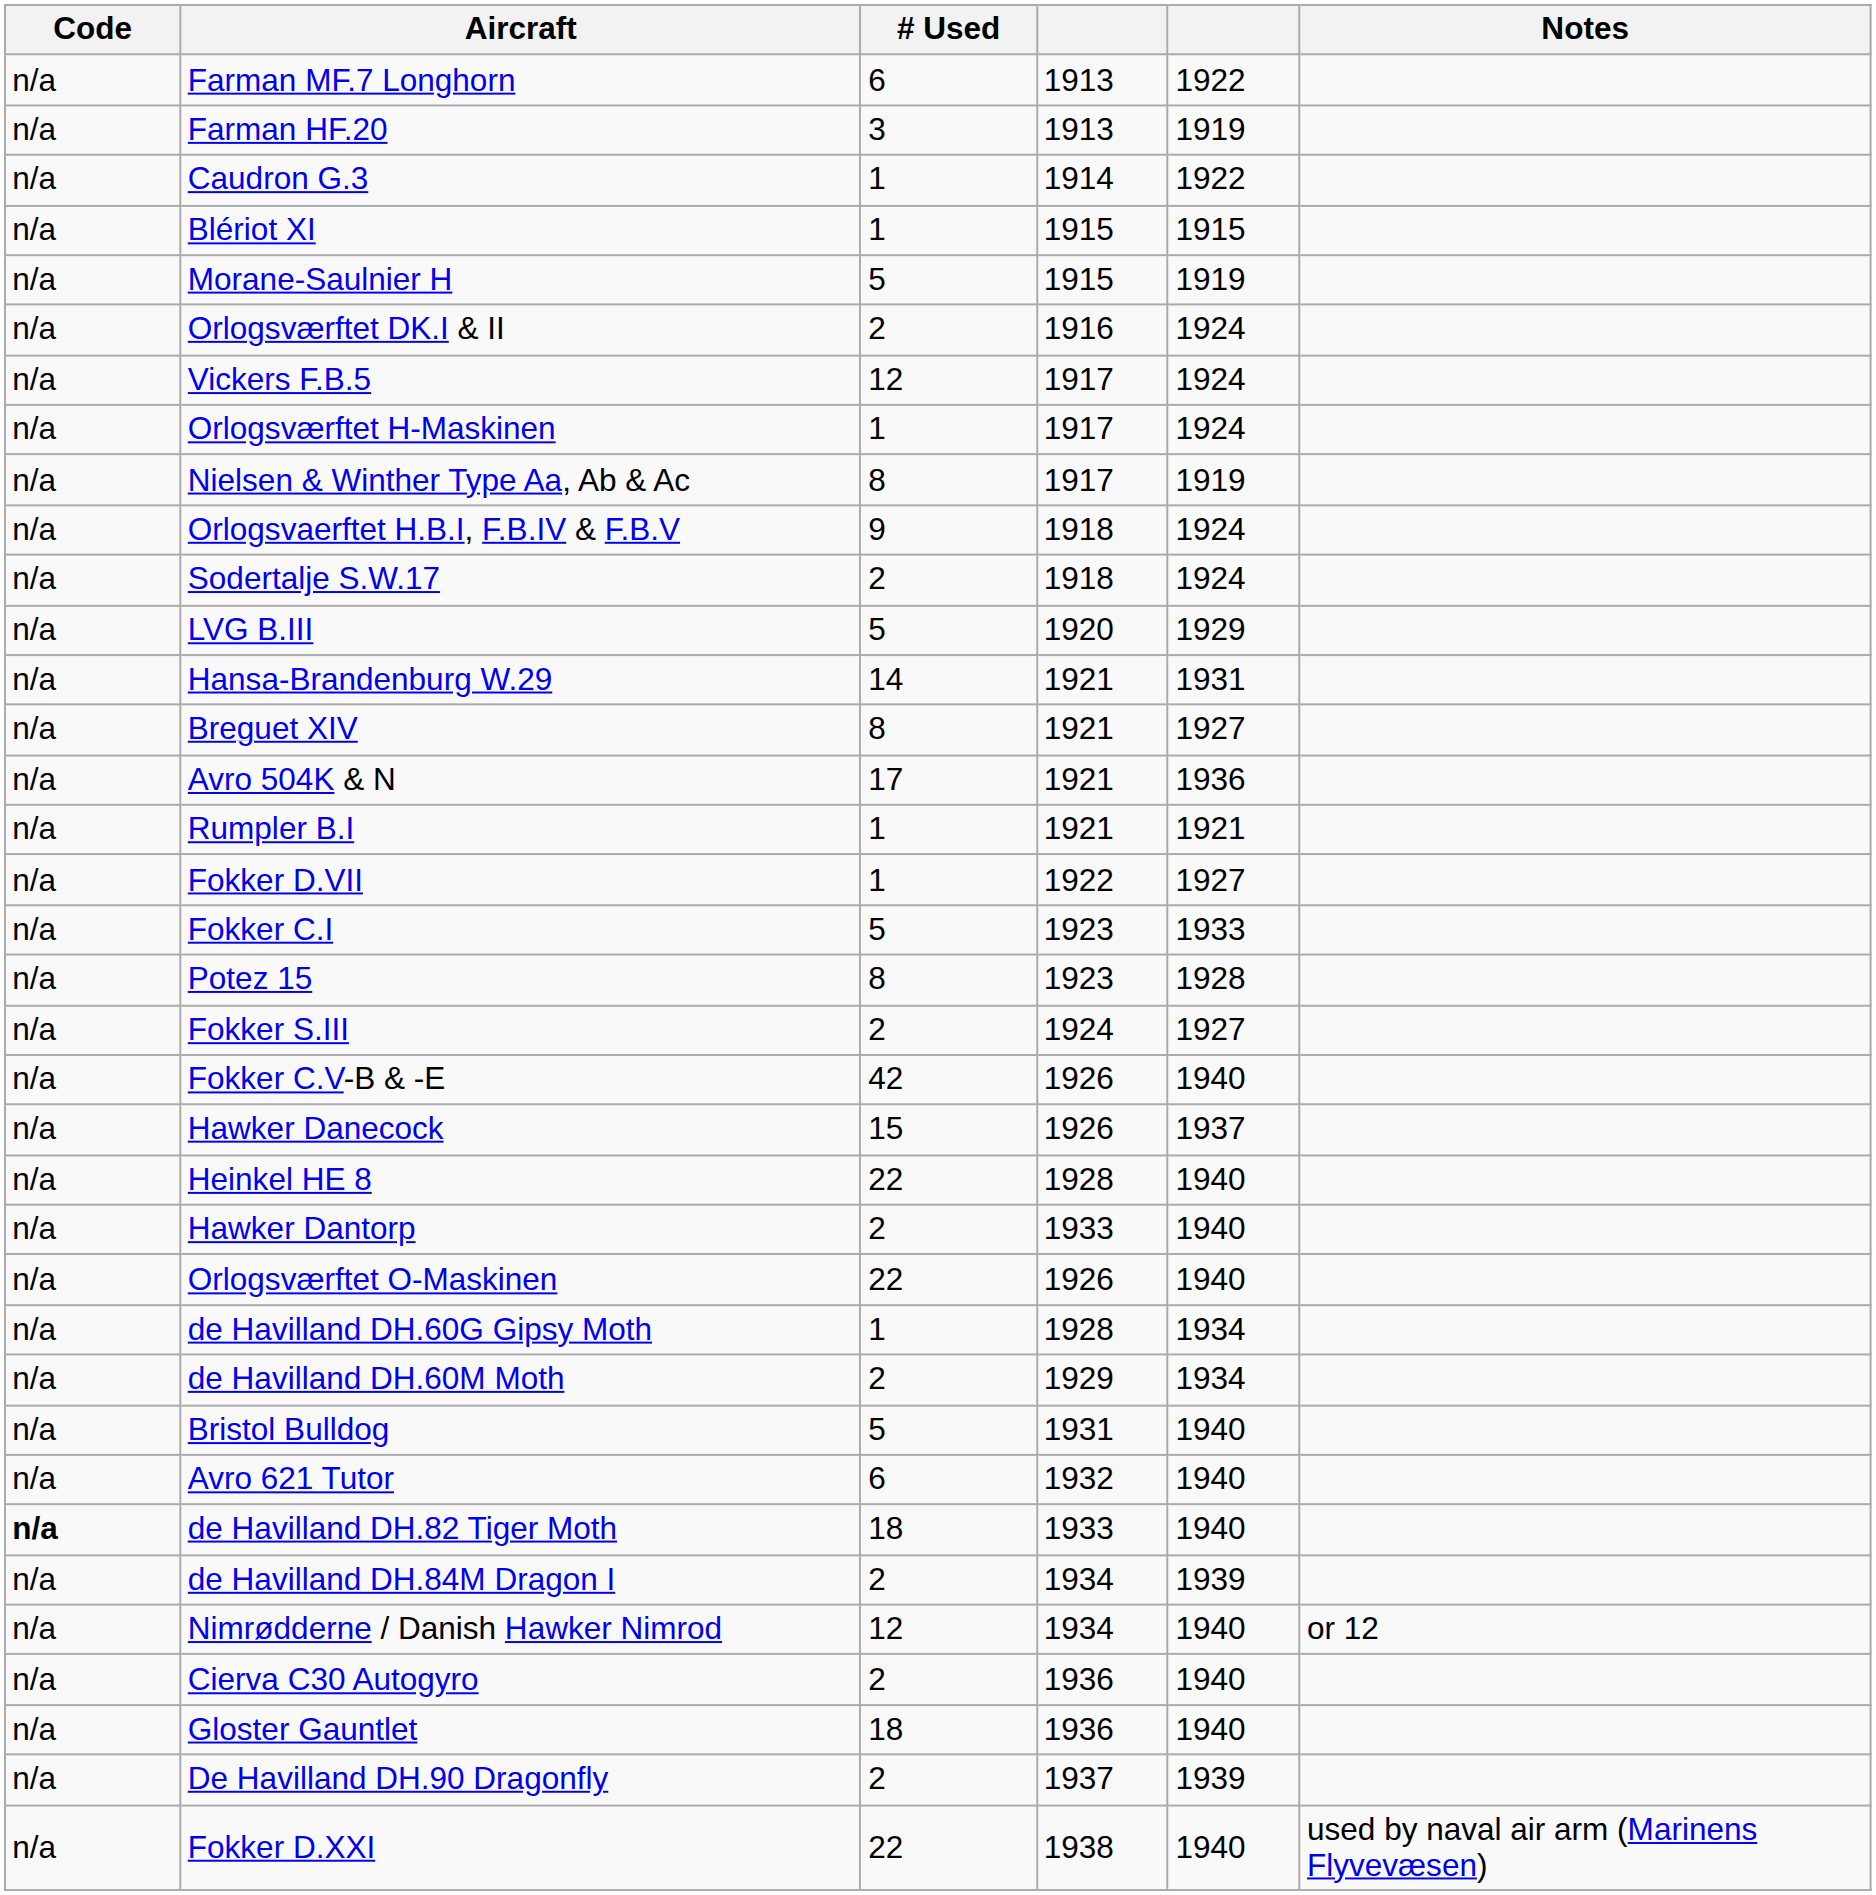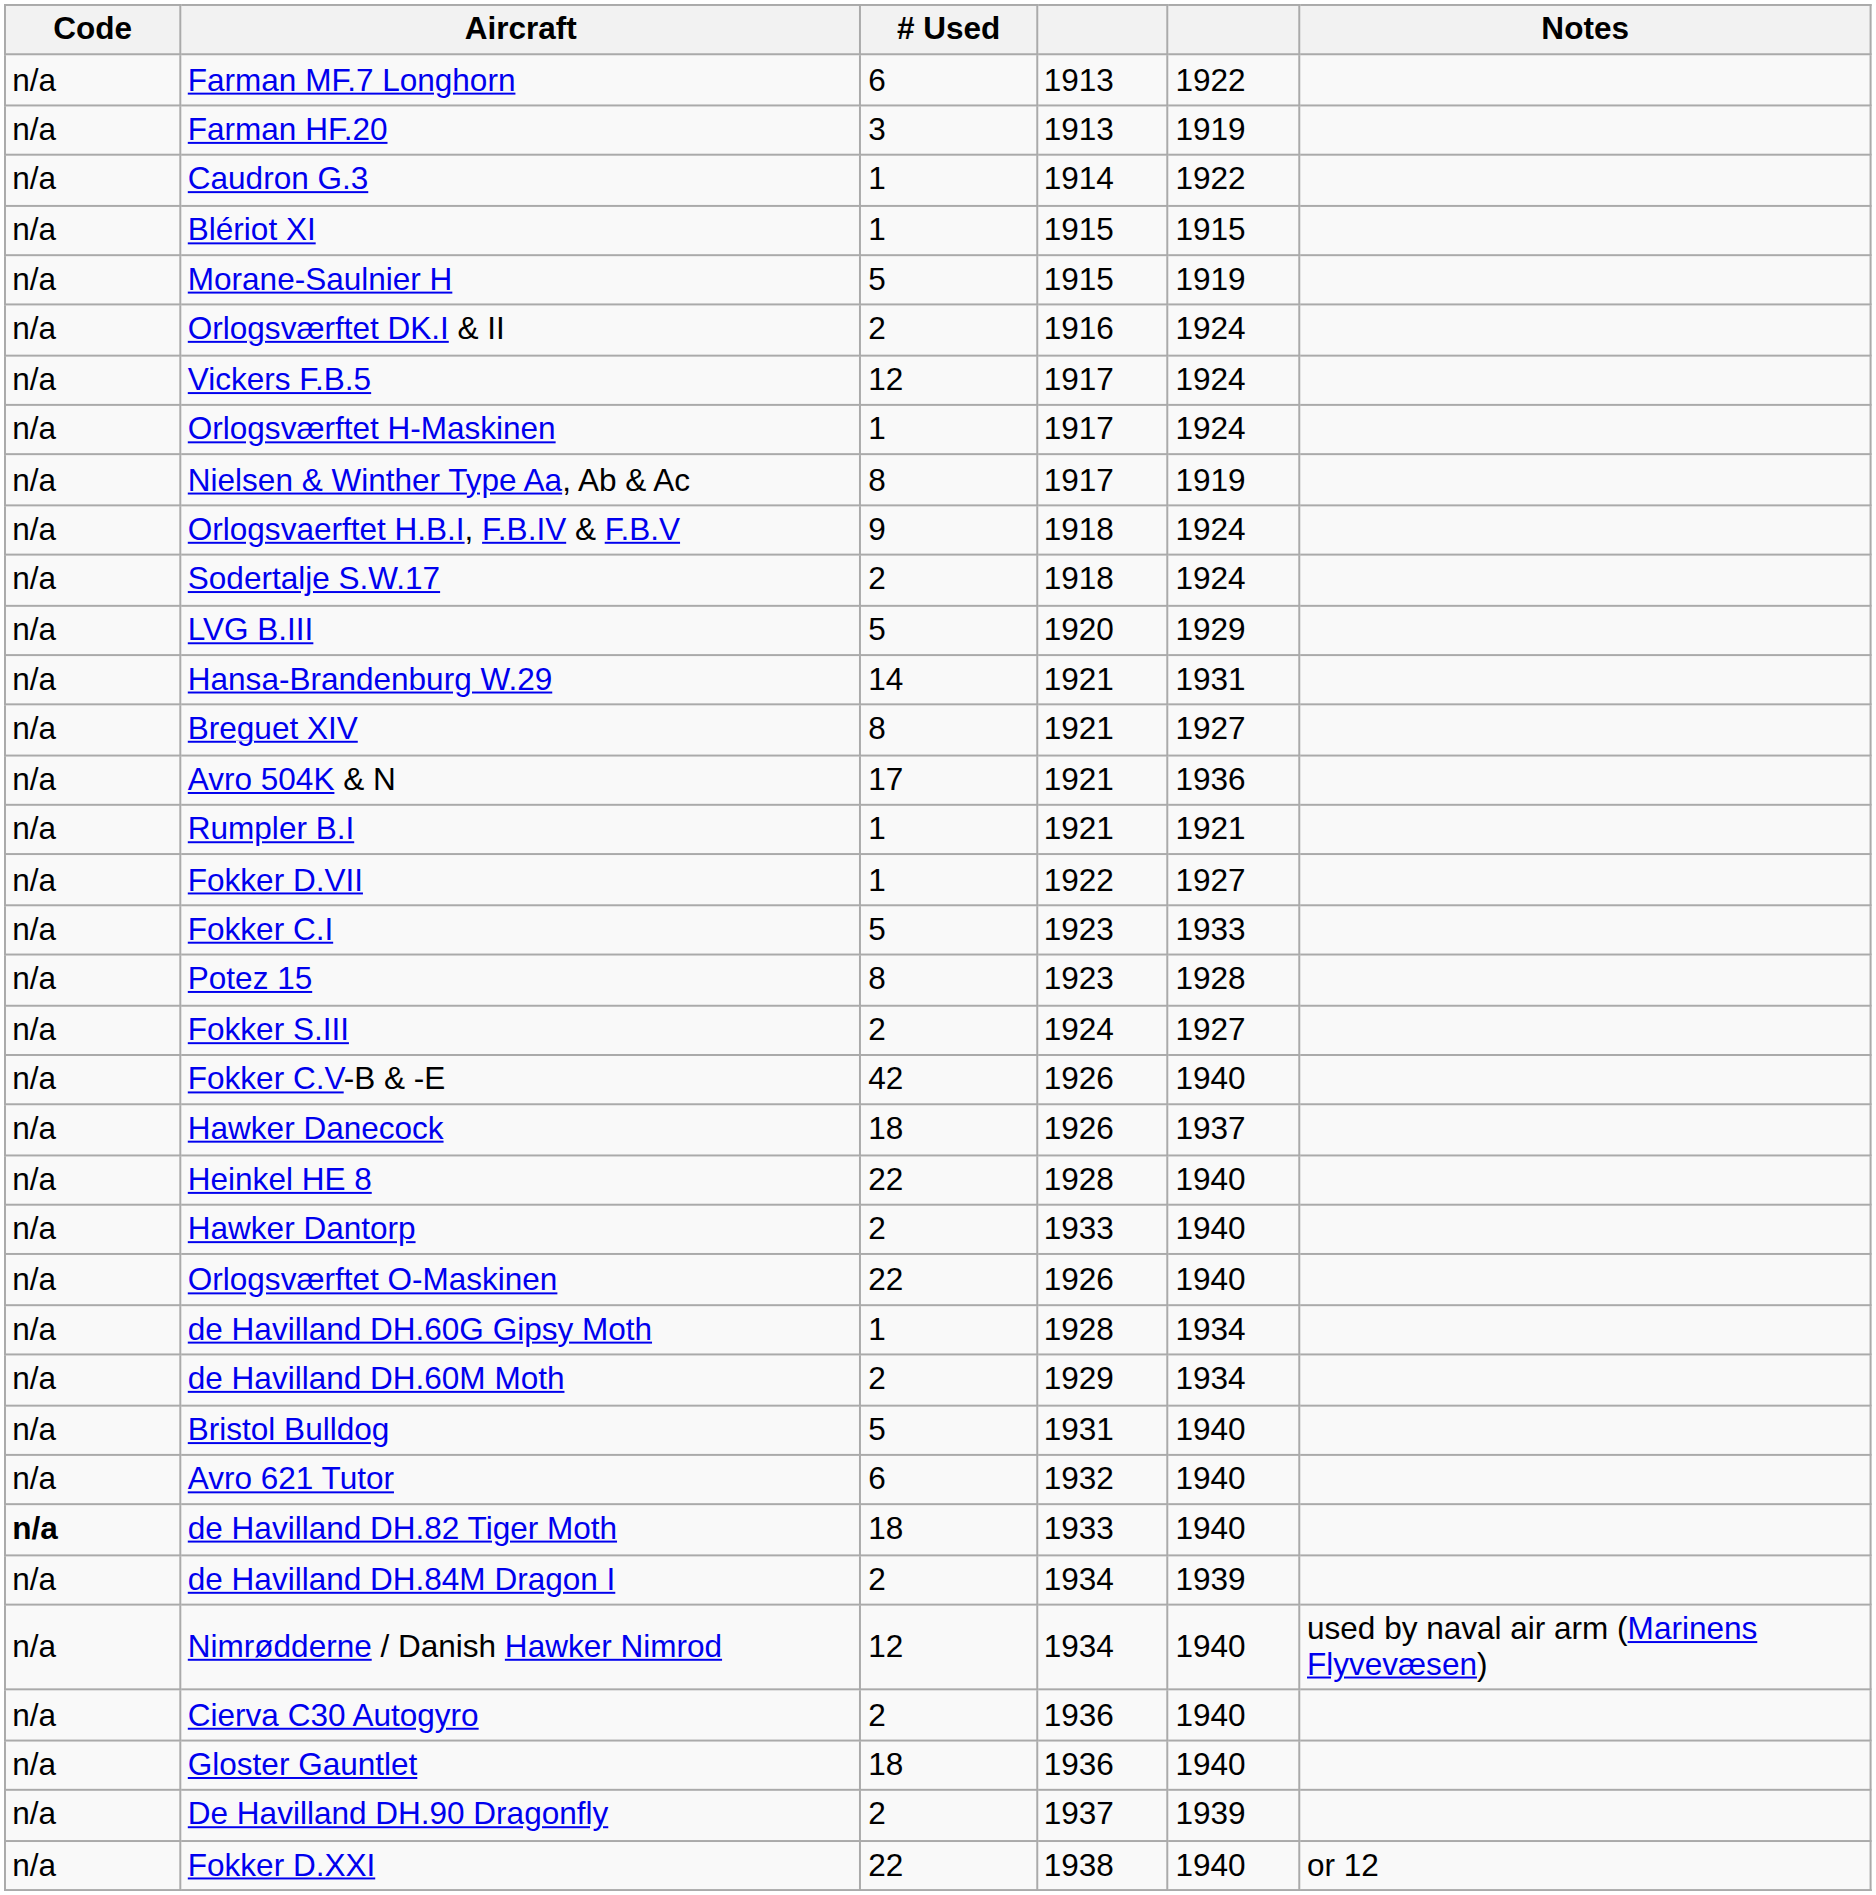 <table class="wikitable sortable" width=75%>
 <tr>
 <th width=8%>Code</th>
 <th width=31%>Aircraft</th>
 <th width=8%># Used</th>
 <th width=6%></th>
 <th width=6%></th>
 <th width=26%>Notes</th>
 </tr>
 <tr>
 <td>n/a</td>
 <td><a href='#'>Farman MF.7 Longhorn</a></td>
 <td>6</td>
 <td>1913</td>
 <td>1922</td>
 <td></td>
 </tr>
 <tr>
 <td>n/a</td>
 <td><a href='#'>Farman HF.20</a></td>
 <td>3</td>
 <td>1913</td>
 <td>1919</td>
 <td></td>
 </tr>
 <tr>
 <td>n/a</td>
 <td><a href='#'>Caudron G.3</a></td>
 <td>1</td>
 <td>1914</td>
 <td>1922</td>
 <td></td>
 </tr>
 <tr>
 <td>n/a</td>
 <td><a href='#'>Blériot XI</a></td>
 <td>1</td>
 <td>1915</td>
 <td>1915</td>
 <td></td>
 </tr>
 <tr>
 <td>n/a</td>
 <td><a href='#'>Morane-Saulnier H</a></td>
 <td>5</td>
 <td>1915</td>
 <td>1919</td>
 <td></td>
 </tr>
 <tr>
 <td>n/a</td>
 <td><a href='#'>Orlogsværftet DK.I</a> & II</td>
 <td>2</td>
 <td>1916</td>
 <td>1924</td>
 <td></td>
 </tr>
 <tr>
 <td>n/a</td>
 <td><a href='#'>Vickers F.B.5</a></td>
 <td>12</td>
 <td>1917</td>
 <td>1924</td>
 <td></td>
 </tr>
 <tr>
 <td>n/a</td>
 <td><a href='#'>Orlogsværftet H-Maskinen</a></td>
 <td>1</td>
 <td>1917</td>
 <td>1924</td>
 <td></td>
 </tr>
 <tr>
 <td>n/a</td>
 <td><a href='#'>Nielsen & Winther Type Aa</a>, Ab & Ac</td>
 <td>8</td>
 <td>1917</td>
 <td>1919</td>
 <td></td>
 </tr>
 <tr>
 <td>n/a</td>
 <td><a href='#'>Orlogsvaerftet H.B.I</a>, <a href='#'>F.B.IV</a> & <a href='#'>F.B.V</a></td>
 <td>9</td>
 <td>1918</td>
 <td>1924</td>
 <td></td>
 </tr>
 <tr>
 <td>n/a</td>
 <td><a href='#'>Sodertalje S.W.17</a></td>
 <td>2</td>
 <td>1918</td>
 <td>1924</td>
 <td></td>
 </tr>
 <tr>
 <td>n/a</td>
 <td><a href='#'>LVG B.III</a></td>
 <td>5</td>
 <td>1920</td>
 <td>1929</td>
 <td></td>
 </tr>
 <tr>
 <td>n/a</td>
 <td><a href='#'>Hansa-Brandenburg W.29</a></td>
 <td>14</td>
 <td>1921</td>
 <td>1931</td>
 <td></td>
 </tr>
 <tr>
 <td>n/a</td>
 <td><a href='#'>Breguet XIV</a></td>
 <td>8</td>
 <td>1921</td>
 <td>1927</td>
 <td></td>
 </tr>
 <tr>
 <td>n/a</td>
 <td><a href='#'>Avro 504K</a> & N</td>
 <td>17</td>
 <td>1921</td>
 <td>1936</td>
 <td></td>
 </tr>
 <tr>
 <td>n/a</td>
 <td><a href='#'>Rumpler B.I</a></td>
 <td>1</td>
 <td>1921</td>
 <td>1921</td>
 <td></td>
 </tr>
 <tr>
 <td>n/a</td>
 <td><a href='#'>Fokker D.VII</a></td>
 <td>1</td>
 <td>1922</td>
 <td>1927</td>
 <td></td>
 </tr>
 <tr>
 <td>n/a</td>
 <td><a href='#'>Fokker C.I</a></td>
 <td>5</td>
 <td>1923</td>
 <td>1933</td>
 <td></td>
 </tr>
 <tr>
 <td>n/a</td>
 <td><a href='#'>Potez 15</a></td>
 <td>8</td>
 <td>1923</td>
 <td>1928</td>
 <td></td>
 </tr>
 <tr>
 <td>n/a</td>
 <td><a href='#'>Fokker S.III</a></td>
 <td>2</td>
 <td>1924</td>
 <td>1927</td>
 <td></td>
 </tr>
 <tr>
 <td>n/a</td>
 <td><a href='#'>Fokker C.V</a>-B & -E</td>
 <td>42</td>
 <td>1926</td>
 <td>1940</td>
 <td></td>
 </tr>
 <tr>
 <td>n/a</td>
 <td><a href='#'>Hawker Danecock</a></td>
-<td>15</td>
+<td>18</td>
 <td>1926</td>
 <td>1937</td>
 <td></td>
 </tr>
 <tr>
 <td>n/a</td>
 <td><a href='#'>Heinkel HE 8</a></td>
 <td>22</td>
 <td>1928</td>
 <td>1940</td>
 <td></td>
 </tr>
 <tr>
 <td>n/a</td>
 <td><a href='#'>Hawker Dantorp</a></td>
 <td>2</td>
 <td>1933</td>
 <td>1940</td>
 <td></td>
 </tr>
 <tr>
 <td>n/a</td>
 <td><a href='#'>Orlogsværftet O-Maskinen</a></td>
 <td>22</td>
 <td>1926</td>
 <td>1940</td>
 <td></td>
 </tr>
 <tr>
 <td>n/a</td>
 <td><a href='#'>de Havilland DH.60G Gipsy Moth</a></td>
 <td>1</td>
 <td>1928</td>
 <td>1934</td>
 <td></td>
 </tr>
 <tr>
 <td>n/a</td>
 <td><a href='#'>de Havilland DH.60M Moth</a></td>
 <td>2</td>
 <td>1929</td>
 <td>1934</td>
 <td></td>
 </tr>
 <tr>
 <td>n/a</td>
 <td><a href='#'>Bristol Bulldog</a></td>
 <td>5</td>
 <td>1931</td>
 <td>1940</td>
 <td></td>
 </tr>
 <tr>
 <td>n/a</td>
 <td><a href='#'>Avro 621 Tutor</a></td>
 <td>6</td>
 <td>1932</td>
 <td>1940</td>
 <td></td>
 </tr>
 <tr>
 <td><strong>n/a</strong></td>
 <td><a href='#'>de Havilland DH.82 Tiger Moth</a></td>
 <td>18</td>
 <td>1933</td>
 <td>1940</td>
 <td></td>
 </tr>
 <tr>
 <td>n/a</td>
 <td><a href='#'>de Havilland DH.84M Dragon I</a></td>
 <td>2</td>
 <td>1934</td>
 <td>1939</td>
 <td></td>
 </tr>
 <tr>
 <td>n/a</td>
 <td><a href='#'>Nimrødderne</a> / Danish <a href='#'>Hawker Nimrod</a></td>
 <td>12</td>
 <td>1934</td>
 <td>1940</td>
-<td>or 12</td>
+<td>used by naval air arm (<a href='#'>Marinens Flyvevæsen</a>)</td>
 </tr>
 <tr>
 <td>n/a</td>
 <td><a href='#'>Cierva C30 Autogyro</a></td>
 <td>2</td>
 <td>1936</td>
 <td>1940</td>
 <td></td>
 </tr>
 <tr>
 <td>n/a</td>
 <td><a href='#'>Gloster Gauntlet</a></td>
 <td>18</td>
 <td>1936</td>
 <td>1940</td>
 <td></td>
 </tr>
 <tr>
 <td>n/a</td>
 <td><a href='#'>De Havilland DH.90 Dragonfly</a></td>
 <td>2</td>
 <td>1937</td>
 <td>1939</td>
 <td></td>
 </tr>
 <tr>
 <td>n/a</td>
 <td><a href='#'>Fokker D.XXI</a></td>
 <td>22</td>
 <td>1938</td>
 <td>1940</td>
-<td>used by naval air arm (<a href='#'>Marinens Flyvevæsen</a>)</td>
+<td>or 12</td>
 </tr>
 <tr>
 </tr>
 </table>
